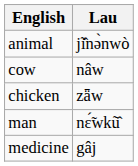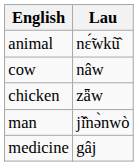 <table class="wikitable">
 <tr>
 <th>English</th>
 <th>Lau</th>
 </tr>
 <tr>
 <td>animal</td>
-<td>jĩ̂nə̀nwò</td>
+<td>nɛ̃́wkũ̂</td>
 </tr>
 <tr>
 <td>cow</td>
 <td>nâw</td>
 </tr>
 <tr>
 <td>chicken</td>
 <td>zǟw</td>
 </tr>
 <tr>
 <td>man</td>
-<td>nɛ̃́wkũ̂</td>
+<td>jĩ̂nə̀nwò</td>
 </tr>
 <tr>
 <td>medicine</td>
 <td>gâj</td>
 </tr>
 </table>
